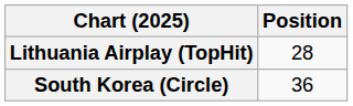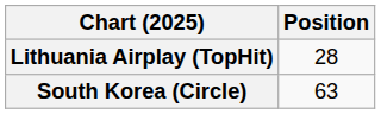 <table class="wikitable sortable plainrowheaders" style="text-align:center">
 <tr>
 <th scope="col">Chart (2025)</th>
 <th scope="col">Position</th>
 </tr>
 <tr>
 <th scope="row">Lithuania Airplay (TopHit)</th>
 <td>28</td>
 </tr>
 <tr>
 <th scope="row">South Korea (Circle)</th>
-<td>36</td>
+<td>63</td>
 </tr>
 </table>
